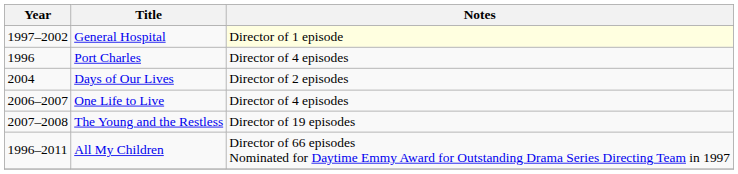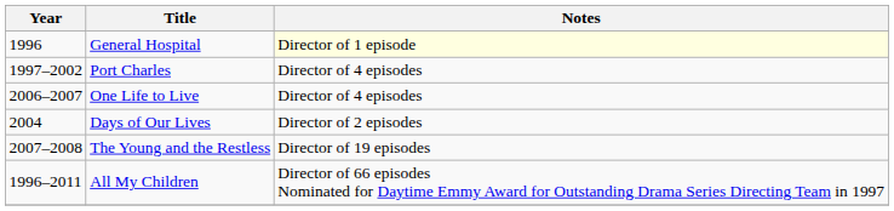 <table class="wikitable sortable">
 <tr>
 <th>Year</th>
 <th>Title</th>
 <th class="unsortable">Notes</th>
 </tr>
 <tr>
-<td>1997–2002</td>
+<td>1996</td>
 <td><a href='#'>General Hospital</a></td>
 <td style="background: lightyellow;">Director of 1 episode</td>
 </tr>
 <tr>
-<td>1996</td>
+<td>1997–2002</td>
 <td><a href='#'>Port Charles</a></td>
+<td>Director of 4 episodes</td>
+</tr>
+<tr>
+<td>2006–2007</td>
+<td><a href='#'>One Life to Live</a></td>
 <td>Director of 4 episodes</td>
 </tr>
 <tr>
 <td>2004</td>
 <td><a href='#'>Days of Our Lives</a></td>
 <td>Director of 2 episodes</td>
-</tr>
-<tr>
-<td>2006–2007</td>
-<td><a href='#'>One Life to Live</a></td>
-<td>Director of 4 episodes</td>
 </tr>
 <tr>
 <td>2007–2008</td>
 <td><a href='#'>The Young and the Restless</a></td>
 <td>Director of 19 episodes</td>
 </tr>
 <tr>
 <td>1996–2011</td>
 <td><a href='#'>All My Children</a></td>
 <td>Director of 66 episodes<br>Nominated for <a href='#'>Daytime Emmy Award for Outstanding Drama Series Directing Team</a> in 1997</td>
 </tr>
 <tr>
 </tr>
 </table>
